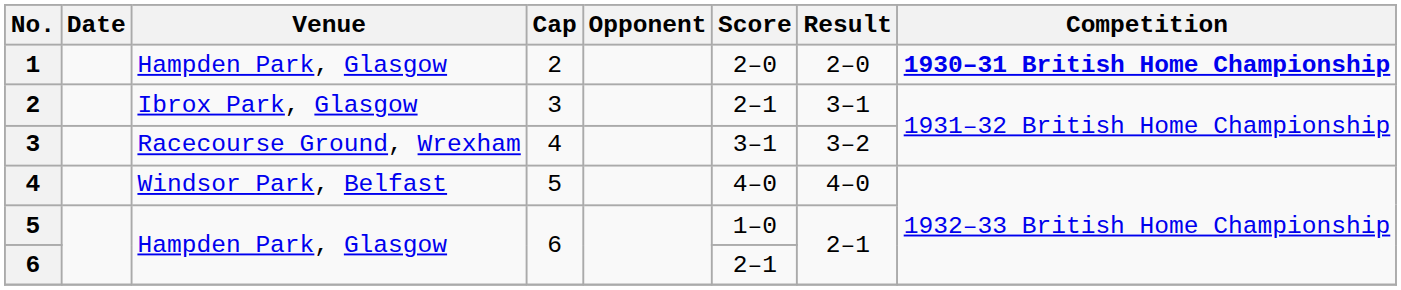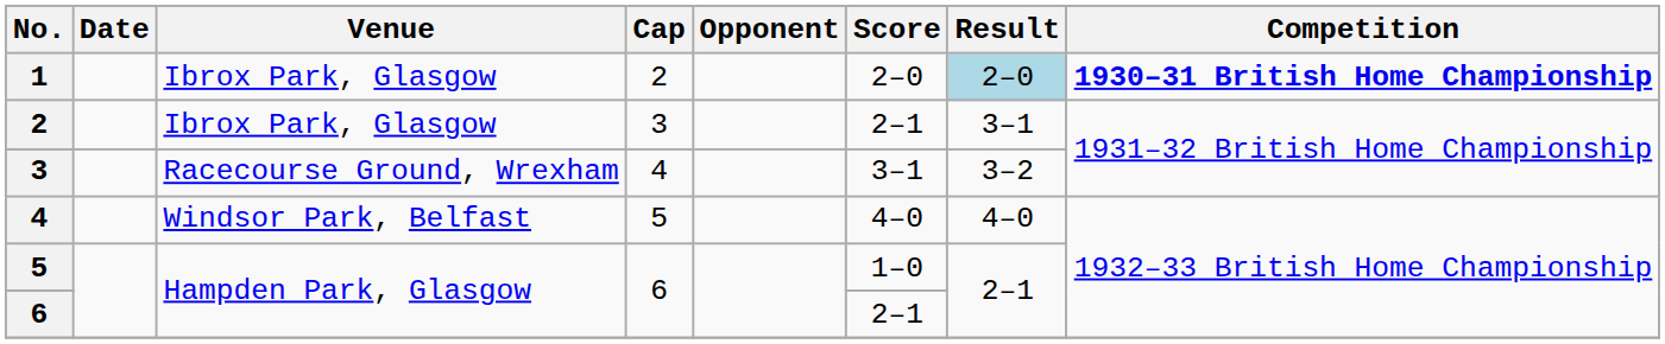 <table class="wikitable sortable plainrowheaders">
 <tr>
 <th scope=col>No.</th>
 <th scope=col data-sort-type=date>Date</th>
 <th scope=col>Venue</th>
 <th scope=col>Cap</th>
 <th scope=col>Opponent</th>
 <th scope=col>Score</th>
 <th scope=col>Result</th>
 <th scope=col>Competition</th>
 </tr>
 <tr>
 <th scope=row>1</th>
 <td></td>
-<td><a href='#'>Hampden Park</a>, <a href='#'>Glasgow</a></td>
+<td><a href='#'>Ibrox Park</a>, <a href='#'>Glasgow</a></td>
 <td align=center>2</td>
 <td></td>
 <td align=center>2–0</td>
-<td align=center>2–0</td>
+<td align=center style="background: lightblue;">2–0</td>
 <td><strong><a href='#'>1930–31 British Home Championship</a></strong></td>
 </tr>
 <tr>
 <th scope=row>2</th>
 <td></td>
 <td><a href='#'>Ibrox Park</a>, <a href='#'>Glasgow</a></td>
 <td align=center>3</td>
 <td></td>
 <td align=center>2–1</td>
 <td align=center>3–1</td>
 <td rowspan = "2"><a href='#'>1931–32 British Home Championship</a></td>
 </tr>
 <tr>
 <th scope=row>3</th>
 <td></td>
 <td><a href='#'>Racecourse Ground</a>, <a href='#'>Wrexham</a></td>
 <td align=center>4</td>
 <td></td>
 <td align=center>3–1</td>
 <td align=center>3–2</td>
 </tr>
 <tr>
 <th scope=row>4</th>
 <td></td>
 <td><a href='#'>Windsor Park</a>, <a href='#'>Belfast</a></td>
 <td align=center>5</td>
 <td></td>
 <td align=center>4–0</td>
 <td align=center>4–0</td>
 <td rowspan = "3"><a href='#'>1932–33 British Home Championship</a></td>
 </tr>
 <tr>
 <th scope=row>5</th>
 <td rowspan = "2"></td>
 <td rowspan = "2"><a href='#'>Hampden Park</a>, <a href='#'>Glasgow</a></td>
 <td rowspan = "2" align=center>6</td>
 <td rowspan = "2"></td>
 <td align=center>1–0</td>
 <td rowspan = "2" align=center>2–1</td>
 </tr>
 <tr>
 <th scope=row>6</th>
 <td align=center>2–1</td>
 </tr>
 <tr>
 </tr>
 </table>
